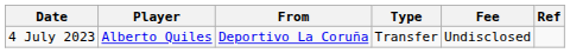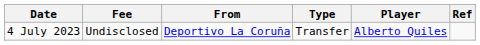 <table class="wikitable">
 <tr>
 <th>Date</th>
-<th>Player</th>
+<th>Fee</th>
 <th>From</th>
 <th>Type</th>
-<th>Fee</th>
+<th>Player</th>
 <th>Ref</th>
 </tr>
 <tr>
 <td>4 July 2023</td>
-<td> <a href='#'>Alberto Quiles</a></td>
+<td>Undisclosed</td>
 <td><a href='#'>Deportivo La Coruña</a></td>
 <td>Transfer</td>
-<td>Undisclosed</td>
+<td> <a href='#'>Alberto Quiles</a></td>
 <td></td>
 </tr>
 </table>
